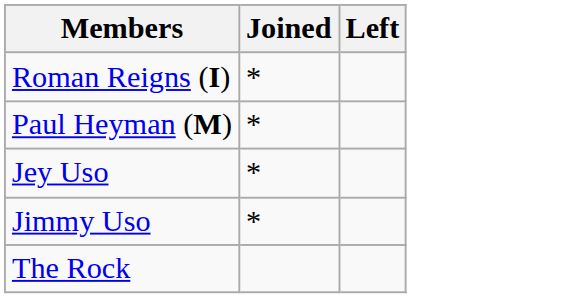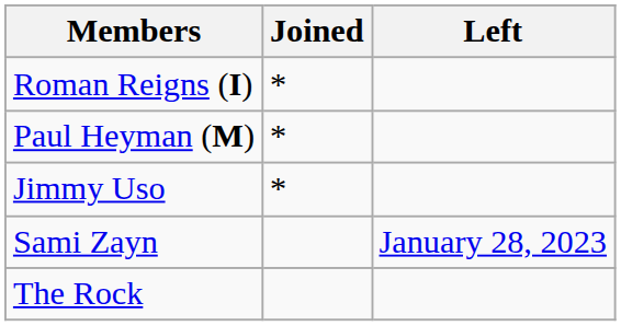 <table class="wikitable">
 <tr>
 <th>Members</th>
 <th>Joined</th>
 <th>Left</th>
 </tr>
 <tr>
 <td><a href='#'>Roman Reigns</a> (<strong>I</strong>)</td>
 <td>*</td>
 <td></td>
 </tr>
 <tr>
 <td><a href='#'>Paul Heyman</a> (<strong>M</strong>)</td>
 <td>*</td>
 <td></td>
 </tr>
 <tr>
-<td><a href='#'>Jey Uso</a></td>
+<td><a href='#'>Jimmy Uso</a></td>
 <td>*</td>
 <td></td>
 </tr>
 <tr>
-<td><a href='#'>Jimmy Uso</a></td>
-<td>*</td>
+<td><a href='#'>Sami Zayn</a></td>
 <td></td>
+<td><a href='#'>January 28, 2023</a></td>
 </tr>
 <tr>
 <td><a href='#'>The Rock</a></td>
 <td></td>
 <td></td>
 </tr>
 </table>
